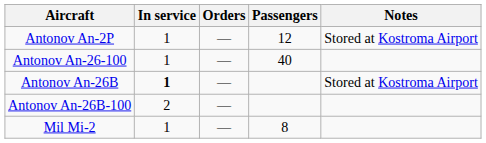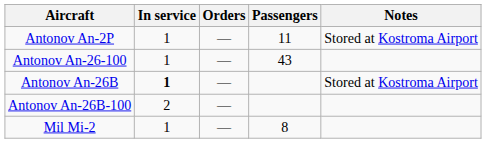 <table class="wikitable" style="margin:1em auto; text-align:center;">
 <tr>
 <th>Aircraft</th>
 <th>In service</th>
 <th>Orders</th>
 <th>Passengers</th>
 <th>Notes</th>
 </tr>
 <tr>
 <td><a href='#'>Antonov An-2P</a></td>
 <td>1</td>
 <td>—</td>
-<td>12</td>
+<td>11</td>
 <td>Stored at <a href='#'>Kostroma Airport</a></td>
 </tr>
 <tr>
 <td><a href='#'>Antonov An-26-100</a></td>
 <td>1</td>
 <td>—</td>
-<td>40</td>
+<td>43</td>
 <td></td>
 </tr>
 <tr>
 <td><a href='#'>Antonov An-26B</a></td>
 <td><strong>1</strong></td>
 <td>—</td>
 <td></td>
 <td>Stored at <a href='#'>Kostroma Airport</a></td>
 </tr>
 <tr>
 <td><a href='#'>Antonov An-26B-100</a></td>
 <td>2</td>
 <td>—</td>
 <td></td>
 <td></td>
 </tr>
 <tr>
 <td><a href='#'>Mil Mi-2</a></td>
 <td>1</td>
 <td>—</td>
 <td>8</td>
 <td></td>
 </tr>
 </table>
